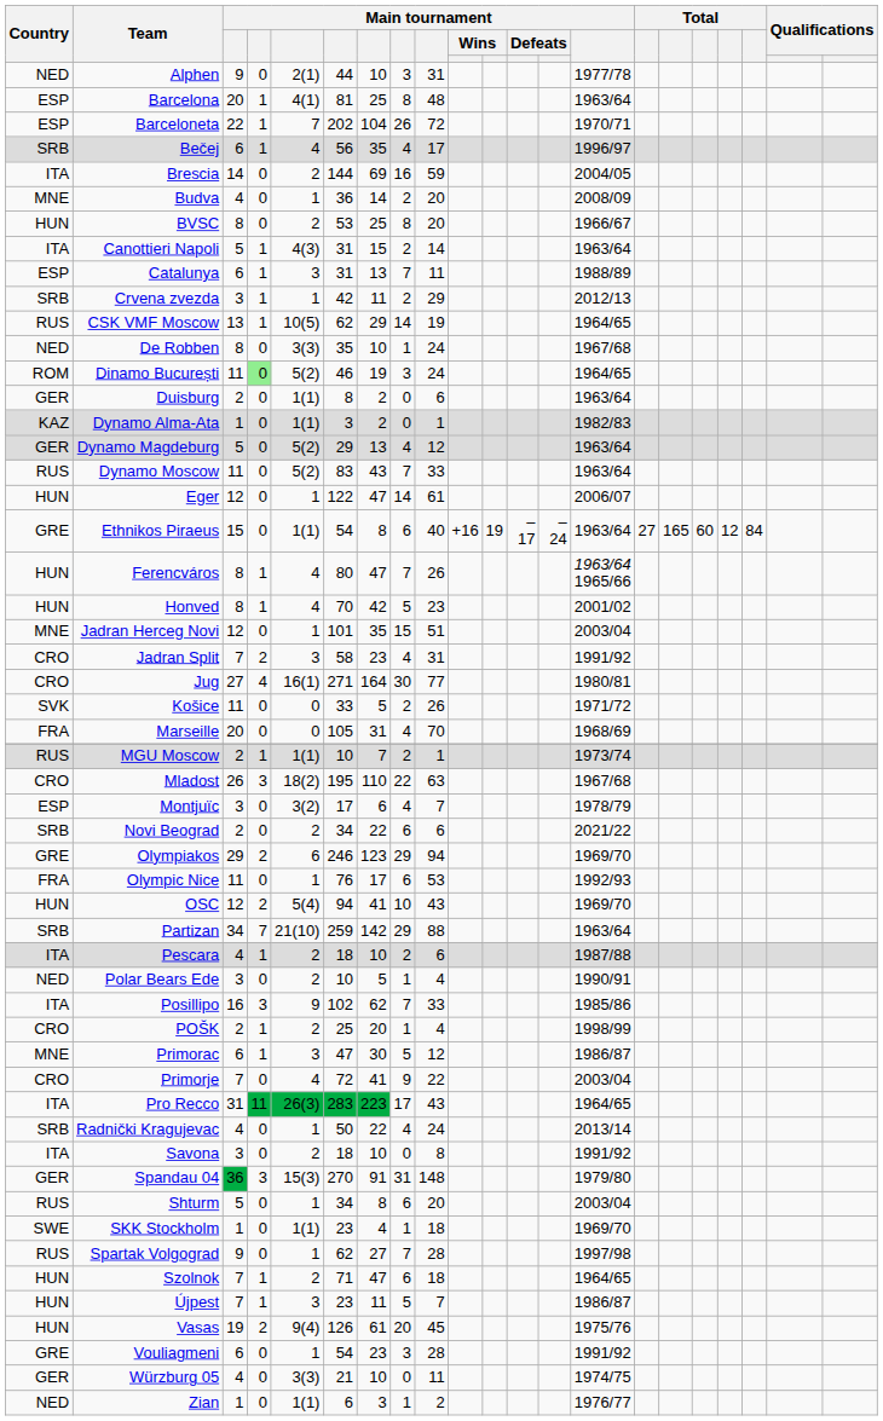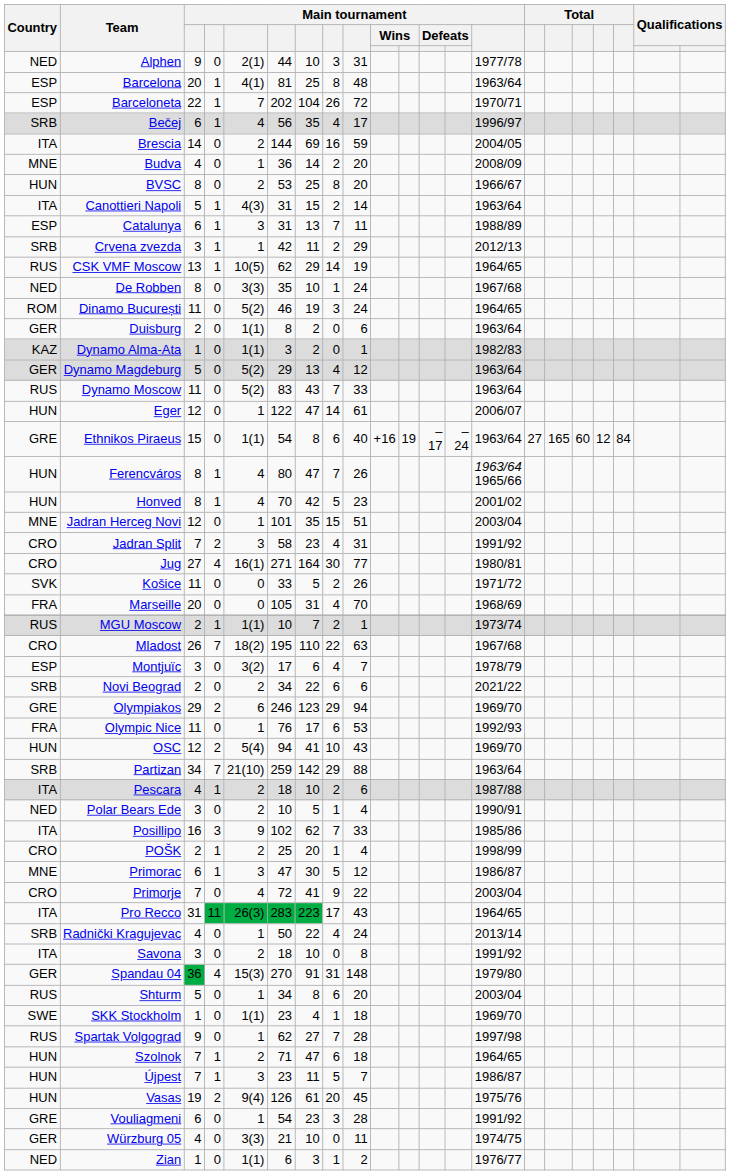 <table class="wikitable sortable static-row-numbers sort-under" style="text-align:right;">
 <tr>
 <th rowspan=3>Country</th>
 <th rowspan=3>Team</th>
 <th colspan=12>Main tournament</th>
 <th colspan=5>Total<br></th>
 <th colspan=2 rowspan=2>Qualifications</th>
 </tr>
 <tr>
 <th rowspan=2></th>
 <th rowspan=2></th>
 <th rowspan=2></th>
 <th rowspan=2></th>
 <th rowspan=2></th>
 <th rowspan=2></th>
 <th rowspan=2></th>
 <th colspan=2>Wins</th>
 <th colspan=2>Defeats</th>
 <th rowspan=2></th>
 <th rowspan=2></th>
 <th rowspan=2></th>
 <th rowspan=2></th>
 <th rowspan=2></th>
 <th rowspan=2></th>
 </tr>
 <tr>
 <th></th>
 <th></th>
 <th></th>
 <th></th>
 <th></th>
 <th></th>
 </tr>
 <tr>
 <td> NED</td>
 <td><a href='#'>Alphen</a></td>
 <td>9</td>
 <td>0</td>
 <td>2(1)</td>
 <td>44</td>
 <td>10</td>
 <td>3</td>
 <td>31</td>
 <td></td>
 <td></td>
 <td></td>
 <td></td>
 <td>1977/78</td>
 <td></td>
 <td></td>
 <td></td>
 <td></td>
 <td></td>
 <td></td>
 <td></td>
 </tr>
 <tr>
 <td> ESP</td>
 <td><a href='#'>Barcelona</a></td>
 <td>20</td>
 <td>1</td>
 <td>4(1)</td>
 <td>81</td>
 <td>25</td>
 <td>8</td>
 <td>48</td>
 <td></td>
 <td></td>
 <td></td>
 <td></td>
 <td>1963/64</td>
 <td></td>
 <td></td>
 <td></td>
 <td></td>
 <td></td>
 <td></td>
 <td></td>
 </tr>
 <tr>
 <td> ESP</td>
 <td><a href='#'>Barceloneta</a></td>
 <td>22</td>
 <td>1</td>
 <td>7</td>
 <td>202</td>
 <td>104</td>
 <td>26</td>
 <td>72</td>
 <td></td>
 <td></td>
 <td></td>
 <td></td>
 <td>1970/71</td>
 <td></td>
 <td></td>
 <td></td>
 <td></td>
 <td></td>
 <td></td>
 <td></td>
 </tr>
 <tr style="background:#DCDCDC">
 <td> SRB</td>
 <td><a href='#'>Bečej</a></td>
 <td>6</td>
 <td>1</td>
 <td>4</td>
 <td>56</td>
 <td>35</td>
 <td>4</td>
 <td>17</td>
 <td></td>
 <td></td>
 <td></td>
 <td></td>
 <td>1996/97</td>
 <td></td>
 <td></td>
 <td></td>
 <td></td>
 <td></td>
 <td></td>
 <td></td>
 </tr>
 <tr>
 <td> ITA</td>
 <td><a href='#'>Brescia</a></td>
 <td>14</td>
 <td>0</td>
 <td>2</td>
 <td>144</td>
 <td>69</td>
 <td>16</td>
 <td>59</td>
 <td></td>
 <td></td>
 <td></td>
 <td></td>
 <td>2004/05</td>
 <td></td>
 <td></td>
 <td></td>
 <td></td>
 <td></td>
 <td></td>
 <td></td>
 </tr>
 <tr>
 <td> MNE</td>
 <td><a href='#'>Budva</a></td>
 <td>4</td>
 <td>0</td>
 <td>1</td>
 <td>36</td>
 <td>14</td>
 <td>2</td>
 <td>20</td>
 <td></td>
 <td></td>
 <td></td>
 <td></td>
 <td>2008/09</td>
 <td></td>
 <td></td>
 <td></td>
 <td></td>
 <td></td>
 <td></td>
 <td></td>
 </tr>
 <tr>
 <td> HUN</td>
 <td><a href='#'>BVSC</a></td>
 <td>8</td>
 <td>0</td>
 <td>2</td>
 <td>53</td>
 <td>25</td>
 <td>8</td>
 <td>20</td>
 <td></td>
 <td></td>
 <td></td>
 <td></td>
 <td>1966/67</td>
 <td></td>
 <td></td>
 <td></td>
 <td></td>
 <td></td>
 <td></td>
 <td></td>
 </tr>
 <tr>
 <td> ITA</td>
 <td><a href='#'>Canottieri Napoli</a></td>
 <td>5</td>
 <td>1</td>
 <td>4(3)</td>
 <td>31</td>
 <td>15</td>
 <td>2</td>
 <td>14</td>
 <td></td>
 <td></td>
 <td></td>
 <td></td>
 <td>1963/64</td>
 <td></td>
 <td></td>
 <td></td>
 <td></td>
 <td></td>
 <td></td>
 <td></td>
 </tr>
 <tr>
 <td> ESP</td>
 <td><a href='#'>Catalunya</a></td>
 <td>6</td>
 <td>1</td>
 <td>3</td>
 <td>31</td>
 <td>13</td>
 <td>7</td>
 <td>11</td>
 <td></td>
 <td></td>
 <td></td>
 <td></td>
 <td>1988/89</td>
 <td></td>
 <td></td>
 <td></td>
 <td></td>
 <td></td>
 <td></td>
 <td></td>
 </tr>
 <tr>
 <td> SRB</td>
 <td><a href='#'>Crvena zvezda</a></td>
 <td>3</td>
 <td>1</td>
 <td>1</td>
 <td>42</td>
 <td>11</td>
 <td>2</td>
 <td>29</td>
 <td></td>
 <td></td>
 <td></td>
 <td></td>
 <td>2012/13</td>
 <td></td>
 <td></td>
 <td></td>
 <td></td>
 <td></td>
 <td></td>
 <td></td>
 </tr>
 <tr>
 <td> RUS</td>
 <td><a href='#'>CSK VMF Moscow</a></td>
 <td>13</td>
 <td>1</td>
 <td>10(5)</td>
 <td>62</td>
 <td>29</td>
 <td>14</td>
 <td>19</td>
 <td></td>
 <td></td>
 <td></td>
 <td></td>
 <td>1964/65</td>
 <td></td>
 <td></td>
 <td></td>
 <td></td>
 <td></td>
 <td></td>
 <td></td>
 </tr>
 <tr>
 <td> NED</td>
 <td><a href='#'>De Robben</a></td>
 <td>8</td>
 <td>0</td>
 <td>3(3)</td>
 <td>35</td>
 <td>10</td>
 <td>1</td>
 <td>24</td>
 <td></td>
 <td></td>
 <td></td>
 <td></td>
 <td>1967/68</td>
 <td></td>
 <td></td>
 <td></td>
 <td></td>
 <td></td>
 <td></td>
 <td></td>
 </tr>
 <tr style="white-space: nowrap;">
 <td> ROM</td>
 <td><a href='#'>Dinamo București</a></td>
 <td>11</td>
-<td style="background: lightgreen;">0</td>
+<td>0</td>
 <td>5(2)</td>
 <td>46</td>
 <td>19</td>
 <td>3</td>
 <td>24</td>
 <td></td>
 <td></td>
 <td></td>
 <td></td>
 <td>1964/65</td>
 <td></td>
 <td></td>
 <td></td>
 <td></td>
 <td></td>
 <td></td>
 <td></td>
 </tr>
 <tr>
 <td> GER</td>
 <td><a href='#'>Duisburg</a></td>
 <td>2</td>
 <td>0</td>
 <td>1(1)</td>
 <td>8</td>
 <td>2</td>
 <td>0</td>
 <td>6</td>
 <td></td>
 <td></td>
 <td></td>
 <td></td>
 <td>1963/64</td>
 <td></td>
 <td></td>
 <td></td>
 <td></td>
 <td></td>
 <td></td>
 <td></td>
 </tr>
 <tr style="background:#DCDCDC">
 <td> KAZ</td>
 <td><a href='#'>Dynamo Alma-Ata</a></td>
 <td>1</td>
 <td>0</td>
 <td>1(1)</td>
 <td>3</td>
 <td>2</td>
 <td>0</td>
 <td>1</td>
 <td></td>
 <td></td>
 <td></td>
 <td></td>
 <td>1982/83</td>
 <td></td>
 <td></td>
 <td></td>
 <td></td>
 <td></td>
 <td></td>
 <td></td>
 </tr>
 <tr style="background:#DCDCDC" style="white-space: nowrap;">
 <td> GER</td>
 <td><a href='#'>Dynamo Magdeburg</a></td>
 <td>5</td>
 <td>0</td>
 <td>5(2)</td>
 <td>29</td>
 <td>13</td>
 <td>4</td>
 <td>12</td>
 <td></td>
 <td></td>
 <td></td>
 <td></td>
 <td>1963/64</td>
 <td></td>
 <td></td>
 <td></td>
 <td></td>
 <td></td>
 <td></td>
 <td></td>
 </tr>
 <tr>
 <td> RUS</td>
 <td><a href='#'>Dynamo Moscow</a></td>
 <td>11</td>
 <td>0</td>
 <td>5(2)</td>
 <td>83</td>
 <td>43</td>
 <td>7</td>
 <td>33</td>
 <td></td>
 <td></td>
 <td></td>
 <td></td>
 <td>1963/64</td>
 <td></td>
 <td></td>
 <td></td>
 <td></td>
 <td></td>
 <td></td>
 <td></td>
 </tr>
 <tr>
 <td> HUN</td>
 <td><a href='#'>Eger</a></td>
 <td>12</td>
 <td>0</td>
 <td>1</td>
 <td>122</td>
 <td>47</td>
 <td>14</td>
 <td>61</td>
 <td></td>
 <td></td>
 <td></td>
 <td></td>
 <td>2006/07</td>
 <td></td>
 <td></td>
 <td></td>
 <td></td>
 <td></td>
 <td></td>
 <td></td>
 </tr>
 <tr>
 <td> GRE</td>
 <td><a href='#'>Ethnikos Piraeus</a></td>
 <td>15</td>
 <td>0</td>
 <td>1(1)</td>
 <td>54</td>
 <td>8</td>
 <td>6</td>
 <td>40</td>
 <td>+16</td>
 <td>19</td>
 <td>–17</td>
 <td>–24</td>
 <td>1963/64</td>
 <td>27</td>
 <td>165</td>
 <td>60</td>
 <td>12</td>
 <td>84</td>
 <td></td>
 <td></td>
 </tr>
 <tr>
 <td> HUN</td>
 <td><a href='#'>Ferencváros</a></td>
 <td>8</td>
 <td>1</td>
 <td>4</td>
 <td>80</td>
 <td>47</td>
 <td>7</td>
 <td>26</td>
 <td></td>
 <td></td>
 <td></td>
 <td></td>
 <td><em>1963/64</em><br>1965/66</td>
 <td></td>
 <td></td>
 <td></td>
 <td></td>
 <td></td>
 <td></td>
 <td></td>
 </tr>
 <tr>
 <td> HUN</td>
 <td><a href='#'>Honved</a></td>
 <td>8</td>
 <td>1</td>
 <td>4</td>
 <td>70</td>
 <td>42</td>
 <td>5</td>
 <td>23</td>
 <td></td>
 <td></td>
 <td></td>
 <td></td>
 <td>2001/02</td>
 <td></td>
 <td></td>
 <td></td>
 <td></td>
 <td></td>
 <td></td>
 <td></td>
 </tr>
 <tr>
 <td> MNE</td>
 <td><a href='#'>Jadran Herceg Novi</a></td>
 <td>12</td>
 <td>0</td>
 <td>1</td>
 <td>101</td>
 <td>35</td>
 <td>15</td>
 <td>51</td>
 <td></td>
 <td></td>
 <td></td>
 <td></td>
 <td>2003/04</td>
 <td></td>
 <td></td>
 <td></td>
 <td></td>
 <td></td>
 <td></td>
 <td></td>
 </tr>
 <tr>
 <td> CRO</td>
 <td><a href='#'>Jadran Split</a></td>
 <td>7</td>
 <td>2</td>
 <td>3</td>
 <td>58</td>
 <td>23</td>
 <td>4</td>
 <td>31</td>
 <td></td>
 <td></td>
 <td></td>
 <td></td>
 <td>1991/92</td>
 <td></td>
 <td></td>
 <td></td>
 <td></td>
 <td></td>
 <td></td>
 <td></td>
 </tr>
 <tr>
 <td> CRO</td>
 <td><a href='#'>Jug</a></td>
 <td>27</td>
 <td>4</td>
 <td>16(1)</td>
 <td>271</td>
 <td>164</td>
 <td>30</td>
 <td>77</td>
 <td></td>
 <td></td>
 <td></td>
 <td></td>
 <td>1980/81</td>
 <td></td>
 <td></td>
 <td></td>
 <td></td>
 <td></td>
 <td></td>
 <td></td>
 </tr>
 <tr>
 <td> SVK</td>
 <td><a href='#'>Košice</a></td>
 <td>11</td>
 <td>0</td>
 <td>0</td>
 <td>33</td>
 <td>5</td>
 <td>2</td>
 <td>26</td>
 <td></td>
 <td></td>
 <td></td>
 <td></td>
 <td>1971/72</td>
 <td></td>
 <td></td>
 <td></td>
 <td></td>
 <td></td>
 <td></td>
 <td></td>
 </tr>
 <tr>
 <td> FRA</td>
 <td><a href='#'>Marseille</a></td>
 <td>20</td>
 <td>0</td>
 <td>0</td>
 <td>105</td>
 <td>31</td>
 <td>4</td>
 <td>70</td>
 <td></td>
 <td></td>
 <td></td>
 <td></td>
 <td>1968/69</td>
 <td></td>
 <td></td>
 <td></td>
 <td></td>
 <td></td>
 <td></td>
 <td></td>
 </tr>
 <tr>
 </tr>
 <tr style="background:#DCDCDC">
 <td> RUS</td>
 <td><a href='#'>MGU Moscow</a></td>
 <td>2</td>
 <td>1</td>
 <td>1(1)</td>
 <td>10</td>
 <td>7</td>
 <td>2</td>
 <td>1</td>
 <td></td>
 <td></td>
 <td></td>
 <td></td>
 <td>1973/74</td>
 <td></td>
 <td></td>
 <td></td>
 <td></td>
 <td></td>
 <td></td>
 <td></td>
 </tr>
 <tr>
 <td> CRO</td>
 <td><a href='#'>Mladost</a></td>
 <td>26</td>
-<td>3</td>
+<td>7</td>
 <td>18(2)</td>
 <td>195</td>
 <td>110</td>
 <td>22</td>
 <td>63</td>
 <td></td>
 <td></td>
 <td></td>
 <td></td>
 <td>1967/68</td>
 <td></td>
 <td></td>
 <td></td>
 <td></td>
 <td></td>
 <td></td>
 <td></td>
 </tr>
 <tr>
 <td> ESP</td>
 <td><a href='#'>Montjuïc</a></td>
 <td>3</td>
 <td>0</td>
 <td>3(2)</td>
 <td>17</td>
 <td>6</td>
 <td>4</td>
 <td>7</td>
 <td></td>
 <td></td>
 <td></td>
 <td></td>
 <td>1978/79</td>
 <td></td>
 <td></td>
 <td></td>
 <td></td>
 <td></td>
 <td></td>
 <td></td>
 </tr>
 <tr>
 <td> SRB</td>
 <td><a href='#'>Novi Beograd</a></td>
 <td>2</td>
 <td>0</td>
 <td>2</td>
 <td>34</td>
 <td>22</td>
 <td>6</td>
 <td>6</td>
 <td></td>
 <td></td>
 <td></td>
 <td></td>
 <td>2021/22</td>
 <td></td>
 <td></td>
 <td></td>
 <td></td>
 <td></td>
 <td></td>
 <td></td>
 </tr>
 <tr>
 <td> GRE</td>
 <td><a href='#'>Olympiakos</a></td>
 <td>29</td>
 <td>2</td>
 <td>6</td>
 <td>246</td>
 <td>123</td>
 <td>29</td>
 <td>94</td>
 <td></td>
 <td></td>
 <td></td>
 <td></td>
 <td>1969/70</td>
 <td></td>
 <td></td>
 <td></td>
 <td></td>
 <td></td>
 <td></td>
 <td></td>
 </tr>
 <tr>
 <td> FRA</td>
 <td><a href='#'>Olympic Nice</a></td>
 <td>11</td>
 <td>0</td>
 <td>1</td>
 <td>76</td>
 <td>17</td>
 <td>6</td>
 <td>53</td>
 <td></td>
 <td></td>
 <td></td>
 <td></td>
 <td>1992/93</td>
 <td></td>
 <td></td>
 <td></td>
 <td></td>
 <td></td>
 <td></td>
 <td></td>
 </tr>
 <tr>
 <td> HUN</td>
 <td><a href='#'>OSC</a></td>
 <td>12</td>
 <td>2</td>
 <td>5(4)</td>
 <td>94</td>
 <td>41</td>
 <td>10</td>
 <td>43</td>
 <td></td>
 <td></td>
 <td></td>
 <td></td>
 <td>1969/70</td>
 <td></td>
 <td></td>
 <td></td>
 <td></td>
 <td></td>
 <td></td>
 <td></td>
 </tr>
 <tr>
 <td> SRB</td>
 <td><a href='#'>Partizan</a></td>
 <td>34</td>
 <td>7</td>
 <td>21(10)</td>
 <td>259</td>
 <td>142</td>
 <td>29</td>
 <td>88</td>
 <td></td>
 <td></td>
 <td></td>
 <td></td>
 <td>1963/64</td>
 <td></td>
 <td></td>
 <td></td>
 <td></td>
 <td></td>
 <td></td>
 <td></td>
 </tr>
 <tr style="background:#DCDCDC">
 <td> ITA</td>
 <td><a href='#'>Pescara</a></td>
 <td>4</td>
 <td>1</td>
 <td>2</td>
 <td>18</td>
 <td>10</td>
 <td>2</td>
 <td>6</td>
 <td></td>
 <td></td>
 <td></td>
 <td></td>
 <td>1987/88</td>
 <td></td>
 <td></td>
 <td></td>
 <td></td>
 <td></td>
 <td></td>
 <td></td>
 </tr>
 <tr>
 <td> NED</td>
 <td><a href='#'>Polar Bears Ede</a></td>
 <td>3</td>
 <td>0</td>
 <td>2</td>
 <td>10</td>
 <td>5</td>
 <td>1</td>
 <td>4</td>
 <td></td>
 <td></td>
 <td></td>
 <td></td>
 <td>1990/91</td>
 <td></td>
 <td></td>
 <td></td>
 <td></td>
 <td></td>
 <td></td>
 <td></td>
 </tr>
 <tr>
 <td> ITA</td>
 <td><a href='#'>Posillipo</a></td>
 <td>16</td>
 <td>3</td>
 <td>9</td>
 <td>102</td>
 <td>62</td>
 <td>7</td>
 <td>33</td>
 <td></td>
 <td></td>
 <td></td>
 <td></td>
 <td>1985/86</td>
 <td></td>
 <td></td>
 <td></td>
 <td></td>
 <td></td>
 <td></td>
 <td></td>
 </tr>
 <tr>
 <td> CRO</td>
 <td><a href='#'>POŠK</a></td>
 <td>2</td>
 <td>1</td>
 <td>2</td>
 <td>25</td>
 <td>20</td>
 <td>1</td>
 <td>4</td>
 <td></td>
 <td></td>
 <td></td>
 <td></td>
 <td>1998/99</td>
 <td></td>
 <td></td>
 <td></td>
 <td></td>
 <td></td>
 <td></td>
 <td></td>
 </tr>
 <tr>
 <td> MNE</td>
 <td><a href='#'>Primorac</a></td>
 <td>6</td>
 <td>1</td>
 <td>3</td>
 <td>47</td>
 <td>30</td>
 <td>5</td>
 <td>12</td>
 <td></td>
 <td></td>
 <td></td>
 <td></td>
 <td>1986/87</td>
 <td></td>
 <td></td>
 <td></td>
 <td></td>
 <td></td>
 <td></td>
 <td></td>
 </tr>
 <tr>
 <td> CRO</td>
 <td><a href='#'>Primorje</a></td>
 <td>7</td>
 <td>0</td>
 <td>4</td>
 <td>72</td>
 <td>41</td>
 <td>9</td>
 <td>22</td>
 <td></td>
 <td></td>
 <td></td>
 <td></td>
 <td>2003/04</td>
 <td></td>
 <td></td>
 <td></td>
 <td></td>
 <td></td>
 <td></td>
 <td></td>
 </tr>
 <tr>
 <td> ITA</td>
 <td><a href='#'>Pro Recco</a></td>
 <td>31</td>
 <td style="background:#00AD43">11</td>
 <td style="background:#00AD43">26(3)</td>
 <td style="background:#00AD43">283</td>
 <td style="background:#00AD43">223</td>
 <td>17</td>
 <td>43</td>
 <td></td>
 <td></td>
 <td></td>
 <td></td>
 <td>1964/65</td>
 <td></td>
 <td></td>
 <td></td>
 <td></td>
 <td></td>
 <td></td>
 <td></td>
 </tr>
 <tr style="white-space: nowrap;">
 <td> SRB</td>
 <td><a href='#'>Radnički Kragujevac</a></td>
 <td>4</td>
 <td>0</td>
 <td>1</td>
 <td>50</td>
 <td>22</td>
 <td>4</td>
 <td>24</td>
 <td></td>
 <td></td>
 <td></td>
 <td></td>
 <td>2013/14</td>
 <td></td>
 <td></td>
 <td></td>
 <td></td>
 <td></td>
 <td></td>
 <td></td>
 </tr>
 <tr>
 <td> ITA</td>
 <td><a href='#'>Savona</a></td>
 <td>3</td>
 <td>0</td>
 <td>2</td>
 <td>18</td>
 <td>10</td>
 <td>0</td>
 <td>8</td>
 <td></td>
 <td></td>
 <td></td>
 <td></td>
 <td>1991/92</td>
 <td></td>
 <td></td>
 <td></td>
 <td></td>
 <td></td>
 <td></td>
 <td></td>
 </tr>
 <tr>
 <td> GER</td>
 <td><a href='#'>Spandau 04</a></td>
 <td style="background:#00AD43">36</td>
-<td>3</td>
+<td>4</td>
 <td>15(3)</td>
 <td>270</td>
 <td>91</td>
 <td>31</td>
 <td>148</td>
 <td></td>
 <td></td>
 <td></td>
 <td></td>
 <td>1979/80</td>
 <td></td>
 <td></td>
 <td></td>
 <td></td>
 <td></td>
 <td></td>
 <td></td>
 </tr>
 <tr>
 <td> RUS</td>
 <td><a href='#'>Shturm</a></td>
 <td>5</td>
 <td>0</td>
 <td>1</td>
 <td>34</td>
 <td>8</td>
 <td>6</td>
 <td>20</td>
 <td></td>
 <td></td>
 <td></td>
 <td></td>
 <td>2003/04</td>
 <td></td>
 <td></td>
 <td></td>
 <td></td>
 <td></td>
 <td></td>
 <td></td>
 </tr>
 <tr>
 <td> SWE</td>
 <td><a href='#'>SKK Stockholm</a></td>
 <td>1</td>
 <td>0</td>
 <td>1(1)</td>
 <td>23</td>
 <td>4</td>
 <td>1</td>
 <td>18</td>
 <td></td>
 <td></td>
 <td></td>
 <td></td>
 <td>1969/70</td>
 <td></td>
 <td></td>
 <td></td>
 <td></td>
 <td></td>
 <td></td>
 <td></td>
 </tr>
 <tr>
 <td> RUS</td>
 <td><a href='#'>Spartak Volgograd</a></td>
 <td>9</td>
 <td>0</td>
 <td>1</td>
 <td>62</td>
 <td>27</td>
 <td>7</td>
 <td>28</td>
 <td></td>
 <td></td>
 <td></td>
 <td></td>
 <td>1997/98</td>
 <td></td>
 <td></td>
 <td></td>
 <td></td>
 <td></td>
 <td></td>
 <td></td>
 </tr>
 <tr>
 <td> HUN</td>
 <td><a href='#'>Szolnok</a></td>
 <td>7</td>
 <td>1</td>
 <td>2</td>
 <td>71</td>
 <td>47</td>
 <td>6</td>
 <td>18</td>
 <td></td>
 <td></td>
 <td></td>
 <td></td>
 <td>1964/65</td>
 <td></td>
 <td></td>
 <td></td>
 <td></td>
 <td></td>
 <td></td>
 <td></td>
 </tr>
 <tr>
 <td> HUN</td>
 <td><a href='#'>Újpest</a></td>
 <td>7</td>
 <td>1</td>
 <td>3</td>
 <td>23</td>
 <td>11</td>
 <td>5</td>
 <td>7</td>
 <td></td>
 <td></td>
 <td></td>
 <td></td>
 <td>1986/87</td>
 <td></td>
 <td></td>
 <td></td>
 <td></td>
 <td></td>
 <td></td>
 <td></td>
 </tr>
 <tr>
 <td> HUN</td>
 <td><a href='#'>Vasas</a></td>
 <td>19</td>
 <td>2</td>
 <td>9(4)</td>
 <td>126</td>
 <td>61</td>
 <td>20</td>
 <td>45</td>
 <td></td>
 <td></td>
 <td></td>
 <td></td>
 <td>1975/76</td>
 <td></td>
 <td></td>
 <td></td>
 <td></td>
 <td></td>
 <td></td>
 <td></td>
 </tr>
 <tr>
 <td> GRE</td>
 <td><a href='#'>Vouliagmeni</a></td>
 <td>6</td>
 <td>0</td>
 <td>1</td>
 <td>54</td>
 <td>23</td>
 <td>3</td>
 <td>28</td>
 <td></td>
 <td></td>
 <td></td>
 <td></td>
 <td>1991/92</td>
 <td></td>
 <td></td>
 <td></td>
 <td></td>
 <td></td>
 <td></td>
 <td></td>
 </tr>
 <tr>
 <td> GER</td>
 <td><a href='#'>Würzburg 05</a></td>
 <td>4</td>
 <td>0</td>
 <td>3(3)</td>
 <td>21</td>
 <td>10</td>
 <td>0</td>
 <td>11</td>
 <td></td>
 <td></td>
 <td></td>
 <td></td>
 <td>1974/75</td>
 <td></td>
 <td></td>
 <td></td>
 <td></td>
 <td></td>
 <td></td>
 <td></td>
 </tr>
 <tr>
 <td> NED</td>
 <td><a href='#'>Zian</a></td>
 <td>1</td>
 <td>0</td>
 <td>1(1)</td>
 <td>6</td>
 <td>3</td>
 <td>1</td>
 <td>2</td>
 <td></td>
 <td></td>
 <td></td>
 <td></td>
 <td>1976/77</td>
 <td></td>
 <td></td>
 <td></td>
 <td></td>
 <td></td>
 <td></td>
 <td></td>
 </tr>
 </table>
